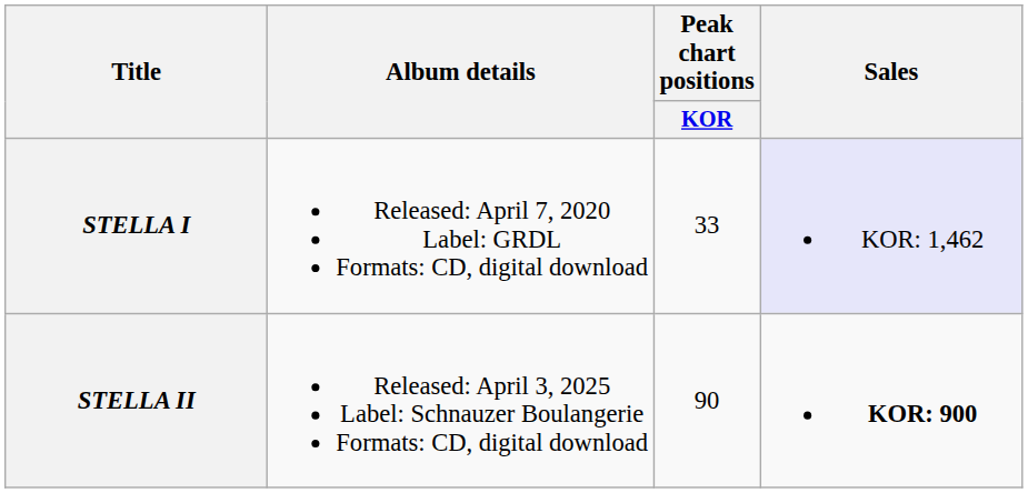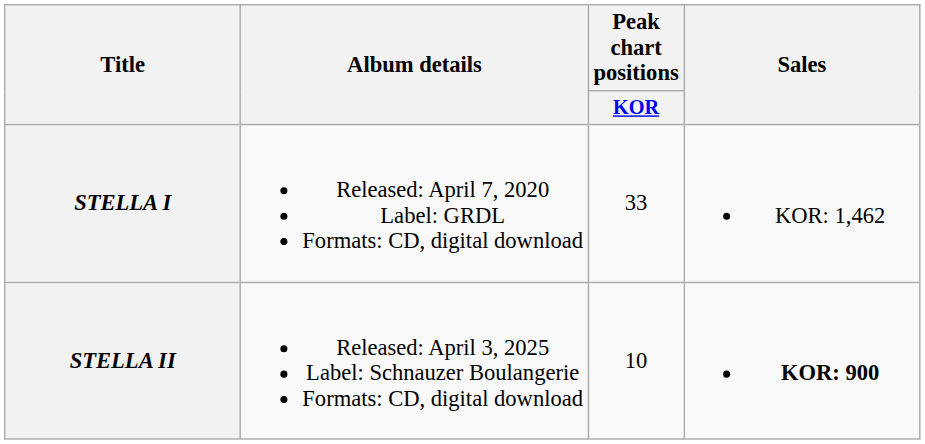 <table class="wikitable plainrowheaders" style="text-align:center;">
 <tr>
 <th scope="col" rowspan="2" style="width:10em;">Title</th>
 <th scope="col" rowspan="2">Album details</th>
 <th scope="col" colspan="1">Peak chart positions</th>
 <th scope="col" rowspan="2" style="width:10em;">Sales</th>
 </tr>
 <tr>
 <th scope="col" style="width:2.5em;font-size:90%;"><a href='#'>KOR</a><br></th>
 </tr>
 <tr>
 <th scope="row"><em>STELLA I</em> </th>
 <td><br><ul><li>Released: April 7, 2020</li><li>Label: GRDL</li><li>Formats: CD, digital download</li></ul></td>
 <td>33</td>
-<td style="background: lavender;"><br><ul><li>KOR: 1,462</li></ul></td>
+<td><br><ul><li>KOR: 1,462</li></ul></td>
 </tr>
 <tr>
 <th scope="row"><em>STELLA II</em></th>
 <td><br><ul><li>Released: April 3, 2025</li><li>Label: Schnauzer Boulangerie</li><li>Formats: CD, digital download</li></ul></td>
-<td>90</td>
+<td>10</td>
 <td><strong><br><ul><li>KOR: 900</li></ul></strong></td>
 </tr>
 </table>
